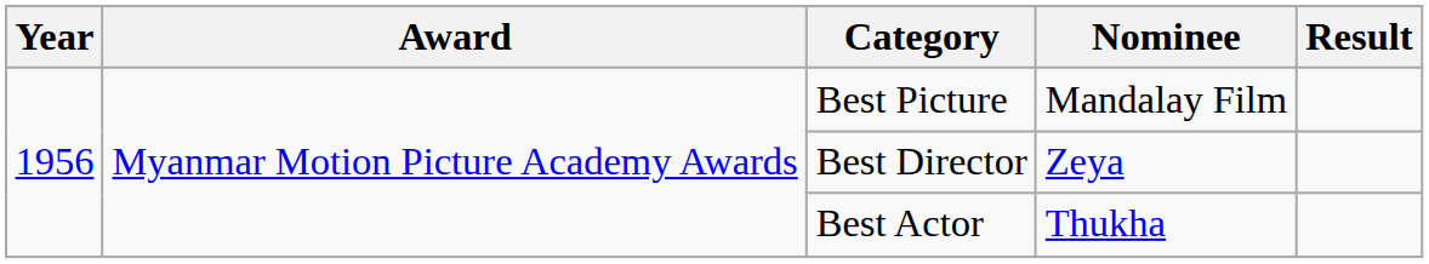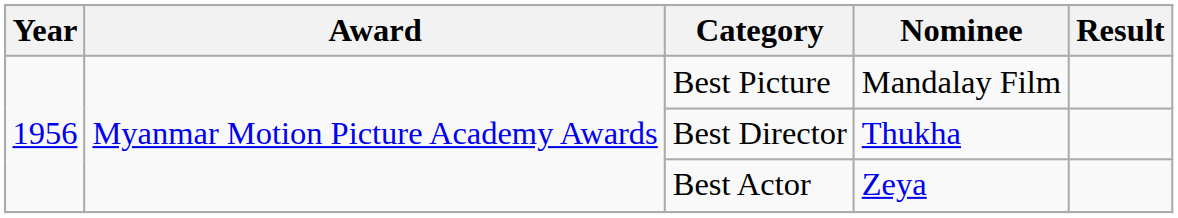 <table class="wikitable">
 <tr>
 <th>Year</th>
 <th>Award</th>
 <th>Category</th>
 <th>Nominee</th>
 <th>Result</th>
 </tr>
 <tr>
 <td scope="row" rowspan="3"><a href='#'>1956</a></td>
 <td scope="row" rowspan="3"><a href='#'>Myanmar Motion Picture Academy Awards</a></td>
 <td>Best Picture</td>
 <td>Mandalay Film</td>
 <td></td>
 </tr>
 <tr>
 <td>Best Director</td>
-<td><a href='#'>Zeya</a></td>
+<td><a href='#'>Thukha</a></td>
 <td></td>
 </tr>
 <tr>
 <td>Best Actor</td>
-<td><a href='#'>Thukha</a></td>
+<td><a href='#'>Zeya</a></td>
 <td></td>
 </tr>
 </table>
